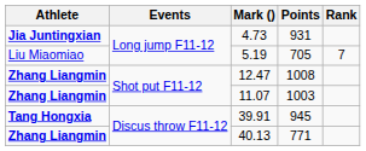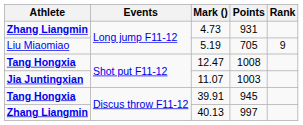 <table class=wikitable  style="text-align: center; font-size:90%">
 <tr>
 <th>Athlete</th>
 <th>Events</th>
 <th>Mark ()</th>
 <th>Points</th>
 <th>Rank</th>
 </tr>
 <tr>
-<td align=left><strong><a href='#'>Jia Juntingxian</a></strong></td>
+<td align=left><strong><a href='#'>Zhang Liangmin</a></strong></td>
 <td align=left rowspan=2><a href='#'>Long jump F11-12</a></td>
 <td>4.73 </td>
 <td>931</td>
 <td></td>
 </tr>
 <tr>
 <td align=left><a href='#'>Liu Miaomiao</a></td>
 <td>5.19</td>
 <td>705</td>
-<td>7</td>
+<td>9</td>
 </tr>
 <tr>
-<td align=left><strong><a href='#'>Zhang Liangmin</a></strong></td>
+<td align=left><strong><a href='#'>Tang Hongxia</a></strong></td>
 <td align=left rowspan=2><a href='#'>Shot put F11-12</a></td>
 <td>12.47 </td>
 <td>1008</td>
 <td></td>
 </tr>
 <tr>
-<td align=left><strong><a href='#'>Zhang Liangmin</a></strong></td>
+<td align=left><strong><a href='#'>Jia Juntingxian</a></strong></td>
 <td>11.07</td>
 <td>1003</td>
 <td></td>
 </tr>
 <tr>
 <td align=left><strong><a href='#'>Tang Hongxia</a></strong></td>
 <td align=left rowspan=2><a href='#'>Discus throw F11-12</a></td>
 <td>39.91</td>
 <td>945</td>
 <td></td>
 </tr>
 <tr>
 <td align=left><strong><a href='#'>Zhang Liangmin</a></strong></td>
 <td>40.13 </td>
-<td>771</td>
+<td>997</td>
 <td></td>
 </tr>
 </table>
